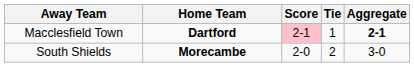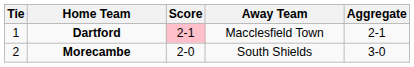 <table class="wikitable" style="text-align:center;">
 <tr>
-<th width=175>Away Team</th>
+<th width=20>Tie</th>
 <th width=175>Home Team</th>
 <th width=20>Score</th>
-<th width=20>Tie</th>
+<th width=175>Away Team</th>
 <th width=20>Aggregate</th>
 </tr>
 <tr>
-<td>Macclesfield Town</td>
+<td>1</td>
 <td><strong>Dartford</strong></td>
 <td style="background: pink;">2-1</td>
-<td>1</td>
-<td><strong>2-1</strong></td>
+<td>Macclesfield Town</td>
+<td>2-1</td>
 </tr>
 <tr>
-<td>South Shields</td>
+<td>2</td>
 <td><strong>Morecambe</strong></td>
 <td>2-0</td>
-<td>2</td>
+<td>South Shields</td>
 <td>3-0</td>
 </tr>
 </table>
